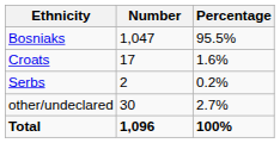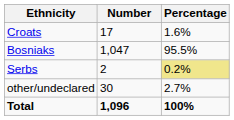 <table class="wikitable">
 <tr>
 <th width="100px">Ethnicity</th>
 <th width="80px">Number</th>
 <th width="80px">Percentage</th>
 </tr>
 <tr>
+<td><a href='#'>Croats</a></td>
+<td>17</td>
+<td>1.6%</td>
+</tr>
+<tr>
 <td><a href='#'>Bosniaks</a></td>
 <td>1,047</td>
 <td>95.5%</td>
 </tr>
 <tr>
-<td><a href='#'>Croats</a></td>
-<td>17</td>
-<td>1.6%</td>
-</tr>
-<tr>
 <td><a href='#'>Serbs</a></td>
 <td>2</td>
-<td>0.2%</td>
+<td style="background: khaki;">0.2%</td>
 </tr>
 <tr>
 <td>other/undeclared</td>
 <td>30</td>
 <td>2.7%</td>
 </tr>
 <tr>
 <td><strong>Total</strong></td>
 <td><strong>1,096</strong></td>
 <td><strong>100%</strong></td>
 </tr>
 </table>
